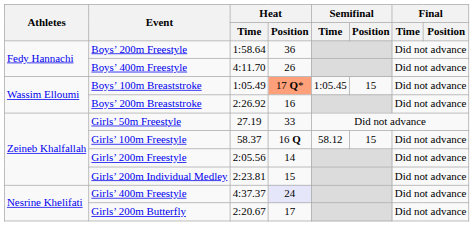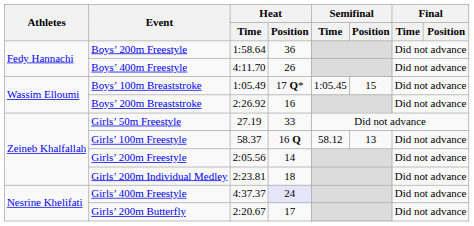 <table class="wikitable" border="1" style="font-size:90%">
 <tr>
 <th rowspan=2>Athletes</th>
 <th rowspan=2>Event</th>
 <th colspan=2>Heat</th>
 <th colspan=2>Semifinal</th>
 <th colspan=2>Final</th>
 </tr>
 <tr>
 <th>Time</th>
 <th>Position</th>
 <th>Time</th>
 <th>Position</th>
 <th>Time</th>
 <th>Position</th>
 </tr>
 <tr>
 <td rowspan=2><a href='#'>Fedy Hannachi</a></td>
 <td><a href='#'>Boys’ 200m Freestyle</a></td>
 <td align=center>1:58.64</td>
 <td align=center>36</td>
 <td colspan=2 bgcolor=#DCDCDC></td>
 <td colspan="2" align=center>Did not advance</td>
 </tr>
 <tr>
 <td><a href='#'>Boys’ 400m Freestyle</a></td>
 <td align=center>4:11.70</td>
 <td align=center>26</td>
 <td colspan=2 bgcolor=#DCDCDC></td>
 <td colspan="2" align=center>Did not advance</td>
 </tr>
 <tr>
 <td rowspan=2><a href='#'>Wassim Elloumi</a></td>
 <td><a href='#'>Boys’ 100m Breaststroke</a></td>
 <td align=center>1:05.49</td>
-<td align=center style="background: lightsalmon;">17 <strong>Q</strong>*</td>
+<td align=center>17 <strong>Q</strong>*</td>
 <td align=center>1:05.45</td>
 <td align=center>15</td>
 <td colspan="2" align=center>Did not advance</td>
 </tr>
 <tr>
 <td><a href='#'>Boys’ 200m Breaststroke</a></td>
 <td align=center>2:26.92</td>
 <td align=center>16</td>
 <td colspan=2 bgcolor=#DCDCDC></td>
 <td colspan="2" align=center>Did not advance</td>
 </tr>
 <tr>
 <td rowspan=4><a href='#'>Zeineb Khalfallah</a></td>
 <td><a href='#'>Girls’ 50m Freestyle</a></td>
 <td align=center>27.19</td>
 <td align=center>33</td>
 <td colspan="4" align=center>Did not advance</td>
 </tr>
 <tr>
 <td><a href='#'>Girls’ 100m Freestyle</a></td>
 <td align=center>58.37</td>
 <td align=center>16 <strong>Q</strong></td>
 <td align=center>58.12</td>
-<td align=center>15</td>
+<td align=center>13</td>
 <td colspan="2" align=center>Did not advance</td>
 </tr>
 <tr>
 <td><a href='#'>Girls’ 200m Freestyle</a></td>
 <td align=center>2:05.56</td>
 <td align=center>14</td>
 <td colspan=2 bgcolor=#DCDCDC></td>
 <td colspan="2" align=center>Did not advance</td>
 </tr>
 <tr>
 <td><a href='#'>Girls’ 200m Individual Medley</a></td>
 <td align=center>2:23.81</td>
-<td align=center>15</td>
+<td align=center>18</td>
 <td colspan=2 bgcolor=#DCDCDC></td>
 <td colspan="2" align=center>Did not advance</td>
 </tr>
 <tr>
 <td rowspan=2><a href='#'>Nesrine Khelifati</a></td>
 <td><a href='#'>Girls’ 400m Freestyle</a></td>
 <td align=center>4:37.37</td>
 <td align=center style="background: lavender;">24</td>
 <td colspan=2 bgcolor=#DCDCDC></td>
 <td colspan="2" align=center>Did not advance</td>
 </tr>
 <tr>
 <td><a href='#'>Girls’ 200m Butterfly</a></td>
 <td align=center>2:20.67</td>
 <td align=center>17</td>
 <td colspan=2 bgcolor=#DCDCDC></td>
 <td colspan="2" align=center>Did not advance</td>
 </tr>
 </table>
